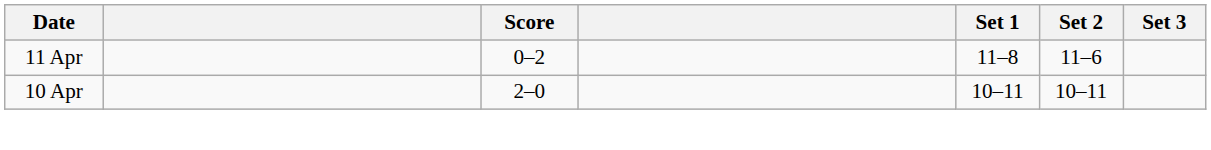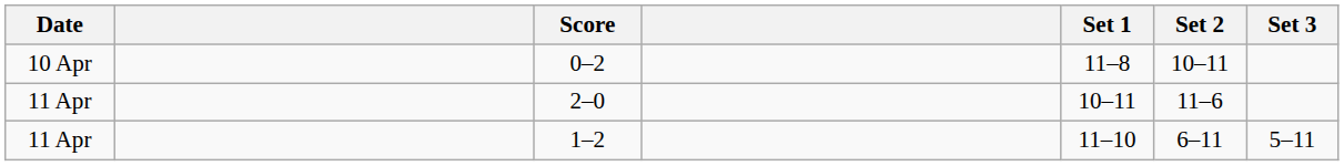 <table class="wikitable" style="text-align: center; font-size:90% ">
 <tr>
 <th width="60">Date</th>
 <th align="right" width="250"></th>
 <th width="60">Score</th>
 <th align="left" width="250"></th>
 <th width="50">Set 1</th>
 <th width="50">Set 2</th>
 <th width="50">Set 3</th>
 </tr>
 <tr>
-<td>11 Apr</td>
+<td>10 Apr</td>
 <td align=left><br></td>
 <td align=center>0–2</td>
 <td align=left><strong><br></strong></td>
 <td>11–8</td>
+<td>10–11</td>
+<td></td>
+</tr>
+<tr>
+<td>11 Apr</td>
+<td align=left><strong><br></strong></td>
+<td align=center>2–0</td>
+<td align=left><br></td>
+<td>10–11</td>
 <td>11–6</td>
 <td></td>
 </tr>
 <tr>
-<td>10 Apr</td>
+<td>11 Apr</td>
+<td align=left><br></td>
+<td align=center>1–2</td>
 <td align=left><strong><br></strong></td>
-<td align=center>2–0</td>
-<td align=left><br></td>
-<td>10–11</td>
-<td>10–11</td>
-<td></td>
+<td>11–10</td>
+<td>6–11</td>
+<td>5–11</td>
 </tr>
 </table>
